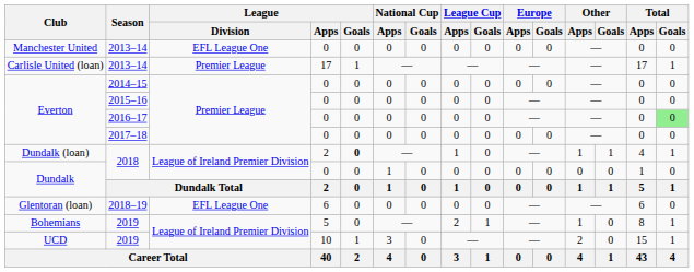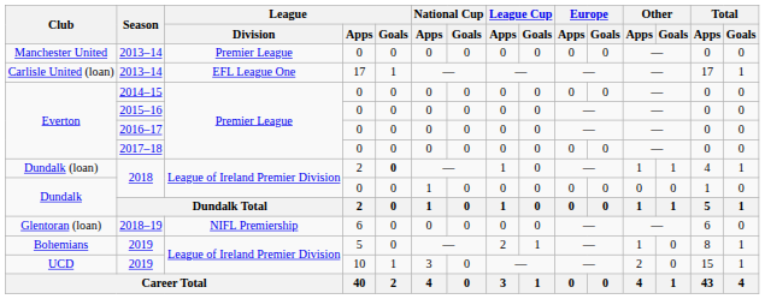 <table class="wikitable" style="text-align:center">
 <tr>
 <th rowspan="2">Club</th>
 <th rowspan="2">Season</th>
 <th colspan="3">League</th>
 <th colspan="2">National Cup</th>
 <th colspan="2"><a href='#'>League Cup</a></th>
 <th colspan="2"><a href='#'>Europe</a></th>
 <th colspan="2">Other</th>
 <th colspan="2">Total</th>
 </tr>
 <tr>
 <th>Division</th>
 <th>Apps</th>
 <th>Goals</th>
 <th>Apps</th>
 <th>Goals</th>
 <th>Apps</th>
 <th>Goals</th>
 <th>Apps</th>
 <th>Goals</th>
 <th>Apps</th>
 <th>Goals</th>
 <th>Apps</th>
 <th>Goals</th>
 </tr>
 <tr>
 <td><a href='#'>Manchester United</a></td>
 <td><a href='#'>2013–14</a></td>
-<td><a href='#'>EFL League One</a></td>
+<td><a href='#'>Premier League</a></td>
 <td>0</td>
 <td>0</td>
 <td>0</td>
 <td>0</td>
 <td>0</td>
 <td>0</td>
 <td>0</td>
 <td>0</td>
 <td colspan="2">—</td>
 <td>0</td>
 <td>0</td>
 </tr>
 <tr>
 <td><a href='#'>Carlisle United</a> (loan)</td>
 <td><a href='#'>2013–14</a></td>
-<td><a href='#'>Premier League</a></td>
+<td><a href='#'>EFL League One</a></td>
 <td>17</td>
 <td>1</td>
 <td colspan="2">—</td>
 <td colspan="2">—</td>
 <td colspan="2">—</td>
 <td colspan="2">—</td>
 <td>17</td>
 <td>1</td>
 </tr>
 <tr>
 <td rowspan="4"><a href='#'>Everton</a></td>
 <td><a href='#'>2014–15</a></td>
 <td rowspan="4"><a href='#'>Premier League</a></td>
 <td>0</td>
 <td>0</td>
 <td>0</td>
 <td>0</td>
 <td>0</td>
 <td>0</td>
 <td>0</td>
 <td>0</td>
 <td colspan="2">—</td>
 <td>0</td>
 <td>0</td>
 </tr>
 <tr>
 <td><a href='#'>2015–16</a></td>
 <td>0</td>
 <td>0</td>
 <td>0</td>
 <td>0</td>
 <td>0</td>
 <td>0</td>
 <td colspan="2">—</td>
 <td colspan="2">—</td>
 <td>0</td>
 <td>0</td>
 </tr>
 <tr>
 <td><a href='#'>2016–17</a></td>
 <td>0</td>
 <td>0</td>
 <td>0</td>
 <td>0</td>
 <td>0</td>
 <td>0</td>
 <td colspan="2">—</td>
 <td colspan="2">—</td>
 <td>0</td>
-<td style="background: lightgreen;">0</td>
+<td>0</td>
 </tr>
 <tr>
 <td><a href='#'>2017–18</a></td>
 <td>0</td>
 <td>0</td>
 <td>0</td>
 <td>0</td>
 <td>0</td>
 <td>0</td>
 <td>0</td>
 <td>0</td>
 <td colspan="2">—</td>
 <td>0</td>
 <td>0</td>
 </tr>
 <tr>
 <td><a href='#'>Dundalk</a> (loan)</td>
 <td rowspan="2"><a href='#'>2018</a></td>
 <td rowspan="2"><a href='#'>League of Ireland Premier Division</a></td>
 <td>2</td>
 <td><strong>0</strong></td>
 <td colspan="2">—</td>
 <td>1</td>
 <td>0</td>
 <td colspan="2">—</td>
 <td>1</td>
 <td>1</td>
 <td>4</td>
 <td>1</td>
 </tr>
 <tr>
 <td rowspan="2"><a href='#'>Dundalk</a></td>
 <td>0</td>
 <td>0</td>
 <td>1</td>
 <td>0</td>
 <td>0</td>
 <td>0</td>
 <td>0</td>
 <td>0</td>
 <td>0</td>
 <td>0</td>
 <td>1</td>
 <td>0</td>
 </tr>
 <tr>
 <th colspan="2">Dundalk Total</th>
 <th>2</th>
 <th>0</th>
 <th>1</th>
 <th>0</th>
 <th>1</th>
 <th>0</th>
 <th>0</th>
 <th>0</th>
 <th>1</th>
 <th>1</th>
 <th>5</th>
 <th>1</th>
 </tr>
 <tr>
 <td><a href='#'>Glentoran</a> (loan)</td>
 <td><a href='#'>2018–19</a></td>
-<td><a href='#'>EFL League One</a></td>
+<td><a href='#'>NIFL Premiership</a></td>
 <td>6</td>
 <td>0</td>
 <td>0</td>
 <td>0</td>
 <td>0</td>
 <td>0</td>
 <td colspan="2">—</td>
 <td colspan="2">—</td>
 <td>6</td>
 <td>0</td>
 </tr>
 <tr>
 <td><a href='#'>Bohemians</a></td>
 <td><a href='#'>2019</a></td>
 <td rowspan="2"><a href='#'>League of Ireland Premier Division</a></td>
 <td>5</td>
 <td>0</td>
 <td colspan="2">—</td>
 <td>2</td>
 <td>1</td>
 <td colspan="2">—</td>
 <td>1</td>
 <td>0</td>
 <td>8</td>
 <td>1</td>
 </tr>
 <tr>
 <td><a href='#'>UCD</a></td>
 <td><a href='#'>2019</a></td>
 <td>10</td>
 <td>1</td>
 <td>3</td>
 <td>0</td>
 <td colspan="2">—</td>
 <td colspan="2">—</td>
 <td>2</td>
 <td>0</td>
 <td>15</td>
 <td>1</td>
 </tr>
 <tr>
 <th colspan="3">Career Total</th>
 <th>40</th>
 <th>2</th>
 <th>4</th>
 <th>0</th>
 <th>3</th>
 <th>1</th>
 <th>0</th>
 <th>0</th>
 <th>4</th>
 <th>1</th>
 <th>43</th>
 <th>4</th>
 </tr>
 </table>
